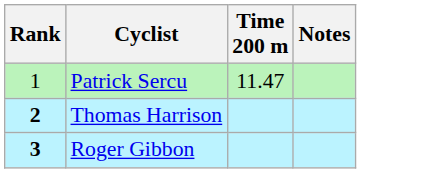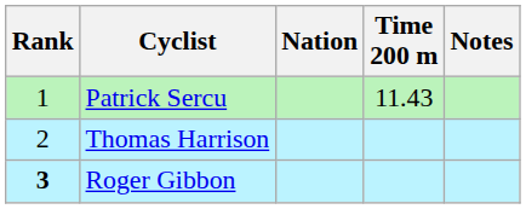 <table class="wikitable sortable" style="text-align:center">
 <tr>
 <th>Rank</th>
 <th>Cyclist</th>
+<th>Nation</th>
 <th>Time<br>200 m</th>
 <th>Notes</th>
 </tr>
 <tr bgcolor=bbf3bb>
 <td>1</td>
 <td align=left><a href='#'>Patrick Sercu</a></td>
-<td>11.47</td>
+<td align=left></td>
+<td>11.43</td>
 <td></td>
 </tr>
 <tr bgcolor=bbf3ff>
-<td><strong>2</strong></td>
+<td>2</td>
 <td align=left><a href='#'>Thomas Harrison</a></td>
+<td align=left></td>
 <td></td>
 <td></td>
 </tr>
 <tr bgcolor=bbf3ff>
 <td><strong>3</strong></td>
 <td align=left><a href='#'>Roger Gibbon</a></td>
+<td align=left></td>
 <td></td>
 <td></td>
 </tr>
 </table>
